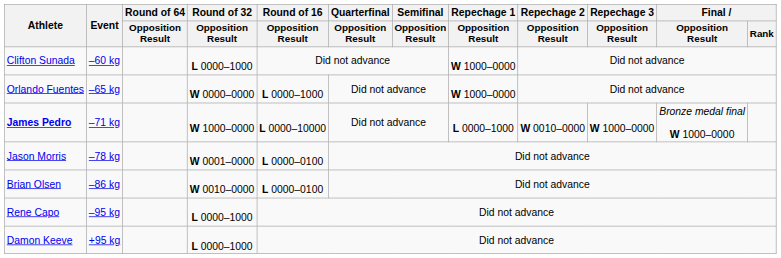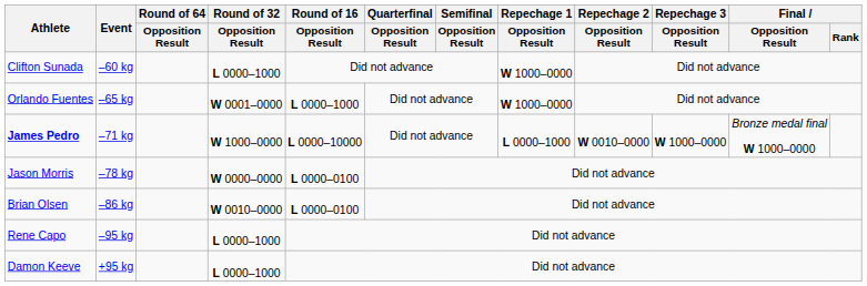 <table class=wikitable style=font-size:90%;text-align:center>
 <tr>
 <th rowspan=2>Athlete</th>
 <th rowspan=2>Event</th>
 <th>Round of 64</th>
 <th>Round of 32</th>
 <th>Round of 16</th>
 <th>Quarterfinal</th>
 <th>Semifinal</th>
 <th>Repechage 1</th>
 <th>Repechage 2</th>
 <th>Repechage 3</th>
 <th colspan=2>Final / </th>
 </tr>
 <tr style=font-size:95%>
 <th>Opposition<br>Result</th>
 <th>Opposition<br>Result</th>
 <th>Opposition<br>Result</th>
 <th>Opposition<br>Result</th>
 <th>Opposition<br>Result</th>
 <th>Opposition<br>Result</th>
 <th>Opposition<br>Result</th>
 <th>Opposition<br>Result</th>
 <th>Opposition<br>Result</th>
 <th>Rank</th>
 </tr>
 <tr>
 <td align=left><a href='#'>Clifton Sunada</a></td>
 <td align=left><a href='#'>–60 kg</a></td>
 <td></td>
 <td><br><strong>L</strong> 0000–1000</td>
 <td colspan=3>Did not advance</td>
 <td><br><strong>W</strong> 1000–0000</td>
 <td colspan=4>Did not advance</td>
 </tr>
 <tr>
 <td align=left><a href='#'>Orlando Fuentes</a></td>
 <td align=left><a href='#'>–65 kg</a></td>
 <td></td>
-<td><br><strong>W</strong> 0000–0000 </td>
+<td><br><strong>W</strong> 0001–0000</td>
 <td><br><strong>L</strong> 0000–1000</td>
 <td colspan=2>Did not advance</td>
 <td><br><strong>W</strong> 1000–0000</td>
 <td colspan=4>Did not advance</td>
 </tr>
 <tr>
 <td align=left><strong><a href='#'>James Pedro</a></strong></td>
 <td align=left><a href='#'>–71 kg</a></td>
 <td></td>
 <td><br><strong>W</strong> 1000–0000</td>
 <td><br><strong>L</strong> 0000–10000</td>
 <td colspan=2>Did not advance</td>
 <td><br><strong>L</strong> 0000–1000</td>
 <td><br><strong>W</strong> 0010–0000</td>
 <td><br><strong>W</strong> 1000–0000</td>
 <td><em>Bronze medal final</em><br><br><strong>W</strong> 1000–0000</td>
 <td></td>
 </tr>
 <tr>
 <td align=left><a href='#'>Jason Morris</a></td>
 <td align=left><a href='#'>–78 kg</a></td>
 <td></td>
-<td><br><strong>W</strong> 0001–0000</td>
+<td><br><strong>W</strong> 0000–0000 </td>
 <td><br><strong>L</strong> 0000–0100</td>
 <td colspan=7>Did not advance</td>
 </tr>
 <tr>
 <td align=left><a href='#'>Brian Olsen</a></td>
 <td align=left><a href='#'>–86 kg</a></td>
 <td></td>
 <td><br><strong>W</strong> 0010–0000</td>
 <td><br><strong>L</strong> 0000–0100</td>
 <td colspan=7>Did not advance</td>
 </tr>
 <tr>
 <td align=left><a href='#'>Rene Capo</a></td>
 <td align=left><a href='#'>–95 kg</a></td>
 <td></td>
 <td><br><strong>L</strong> 0000–1000</td>
 <td colspan=8>Did not advance</td>
 </tr>
 <tr>
 <td align=left><a href='#'>Damon Keeve</a></td>
 <td align=left><a href='#'>+95 kg</a></td>
 <td></td>
 <td><br><strong>L</strong> 0000–1000</td>
 <td colspan=8>Did not advance</td>
 </tr>
 </table>
